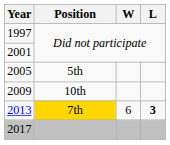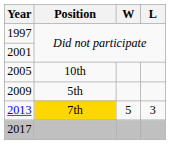 <table class="wikitable" style="text-align: center;">
 <tr>
 <th>Year</th>
 <th width="100">Position</th>
 <th width="25">W</th>
 <th width="25">L</th>
 </tr>
 <tr>
 <td> 1997</td>
 <td rowspan=2 colspan= 3><em>Did not participate</em></td>
 </tr>
 <tr>
 <td> 2001</td>
 </tr>
 <tr>
 <td> 2005</td>
-<td>5th</td>
+<td>10th</td>
 <td></td>
 <td></td>
 </tr>
 <tr>
 <td> 2009</td>
-<td>10th</td>
+<td>5th</td>
 <td></td>
 <td></td>
 </tr>
 <tr>
 <td> <a href='#'>2013</a></td>
 <td style="background: gold;">7th</td>
-<td>6</td>
-<td><strong>3</strong></td>
+<td>5</td>
+<td>3</td>
 </tr>
 <tr bgcolor=silver>
 <td> 2017</td>
 <td></td>
 <td></td>
 <td></td>
 </tr>
 </table>
